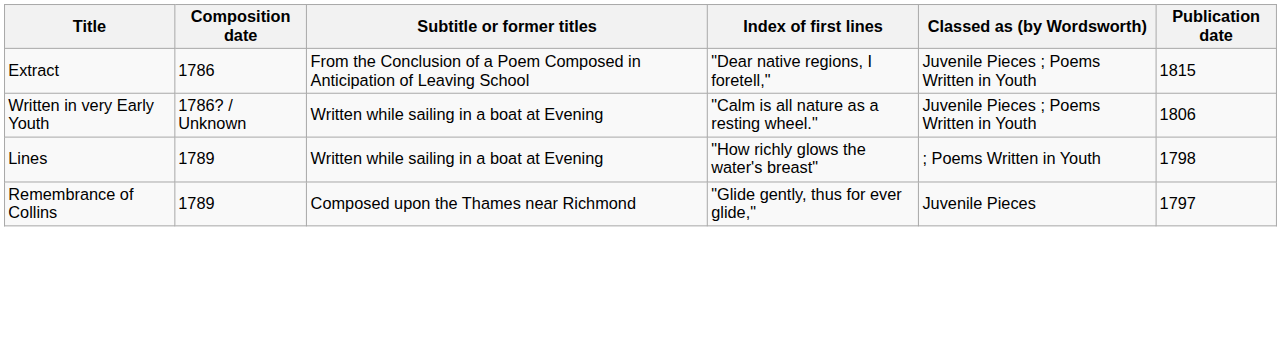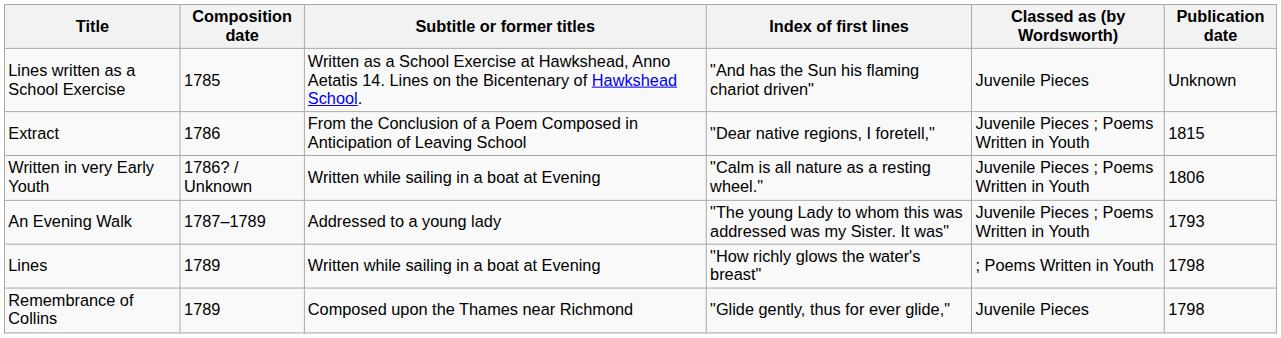 <table class="wikitable sortable">
 <tr>
 <th>Title</th>
 <th>Composition date</th>
 <th>Subtitle or former titles</th>
 <th>Index of first lines</th>
 <th>Classed as (by Wordsworth)</th>
 <th>Publication date</th>
+</tr>
+<tr>
+<td>Lines written as a School Exercise</td>
+<td>1785</td>
+<td>Written as a School Exercise at Hawkshead, Anno Aetatis 14. Lines on the Bicentenary of <a href='#'>Hawkshead School</a>.</td>
+<td>"And has the Sun his flaming chariot driven"</td>
+<td><span>Juvenile Pieces</span></td>
+<td>Unknown</td>
 </tr>
 <tr>
 <td>Extract</td>
 <td>1786</td>
 <td>From the Conclusion of a Poem Composed in Anticipation of Leaving School</td>
 <td>"Dear native regions, I foretell,"</td>
 <td><span>Juvenile Pieces</span> ; <span>Poems Written in Youth</span></td>
 <td>1815</td>
 </tr>
 <tr>
 <td>Written in very Early Youth</td>
 <td>1786? / Unknown</td>
 <td>Written while sailing in a boat at Evening</td>
 <td>"Calm is all nature as a resting wheel."</td>
 <td><span>Juvenile Pieces</span> ; <span>Poems Written in Youth</span></td>
 <td>1806</td>
 </tr>
 <tr>
+<td>An Evening Walk</td>
+<td>1787–1789</td>
+<td>Addressed to a young lady</td>
+<td>"The young Lady to whom this was addressed was my Sister. It was"</td>
+<td><span>Juvenile Pieces</span> ; <span>Poems Written in Youth</span></td>
+<td>1793</td>
+</tr>
+<tr>
 <td>Lines</td>
 <td>1789</td>
 <td>Written while sailing in a boat at Evening</td>
 <td>"How richly glows the water's breast"</td>
 <td>; <span>Poems Written in Youth</span></td>
 <td>1798</td>
 </tr>
 <tr>
 <td>Remembrance of Collins</td>
 <td>1789</td>
 <td>Composed upon the Thames near Richmond</td>
 <td>"Glide gently, thus for ever glide,"</td>
 <td><span>Juvenile Pieces</span></td>
-<td>1797</td>
+<td>1798</td>
 </tr>
 </table>
